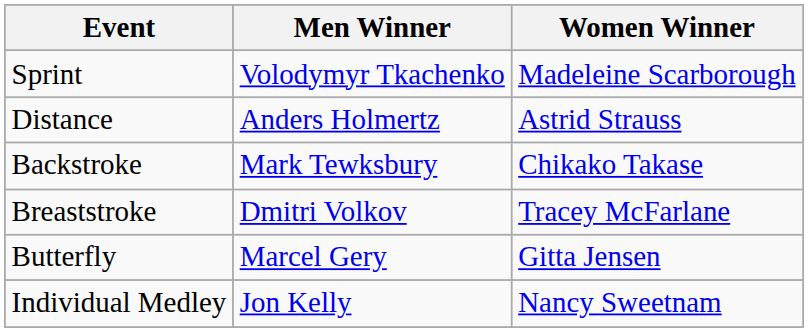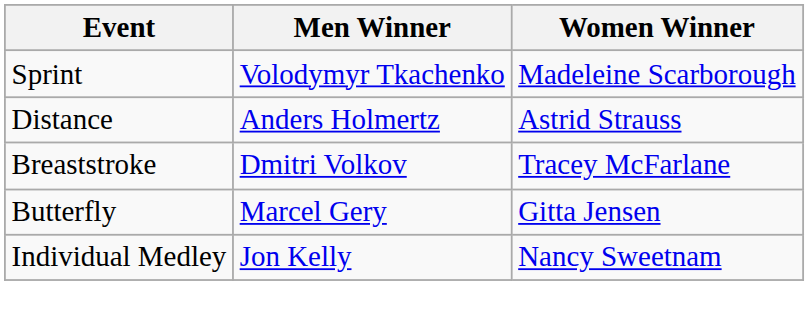 <table class=wikitable>
 <tr>
 <th>Event</th>
 <th>Men Winner</th>
 <th>Women Winner</th>
 </tr>
 <tr>
 <td>Sprint</td>
 <td> <a href='#'>Volodymyr Tkachenko</a></td>
 <td> <a href='#'>Madeleine Scarborough</a></td>
 </tr>
 <tr>
 <td>Distance</td>
 <td> <a href='#'>Anders Holmertz</a></td>
 <td> <a href='#'>Astrid Strauss</a></td>
 </tr>
 <tr>
-<td>Backstroke</td>
-<td> <a href='#'>Mark Tewksbury</a></td>
-<td> <a href='#'>Chikako Takase</a></td>
-</tr>
-<tr>
 <td>Breaststroke</td>
 <td> <a href='#'>Dmitri Volkov</a></td>
 <td> <a href='#'>Tracey McFarlane</a></td>
 </tr>
 <tr>
 <td>Butterfly</td>
 <td> <a href='#'>Marcel Gery</a></td>
 <td> <a href='#'>Gitta Jensen</a></td>
 </tr>
 <tr>
 <td>Individual Medley</td>
 <td> <a href='#'>Jon Kelly</a></td>
 <td> <a href='#'>Nancy Sweetnam</a></td>
 </tr>
 </table>
